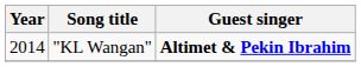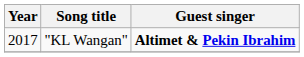 <table class="wikitable">
 <tr>
 <th>Year</th>
 <th>Song title</th>
 <th>Guest singer</th>
 </tr>
 <tr>
-<td>2014</td>
+<td>2017</td>
 <td>"KL Wangan"</td>
 <td><strong>Altimet & <a href='#'>Pekin Ibrahim</a></strong></td>
 </tr>
 <tr>
 </tr>
 </table>
